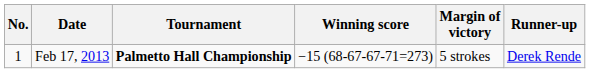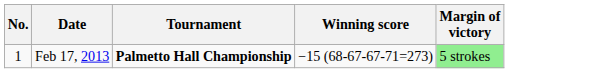 <table class="wikitable" style="font-size:95%;">
 <tr>
 <th>No.</th>
 <th>Date</th>
 <th>Tournament</th>
 <th>Winning score</th>
 <th>Margin of<br>victory</th>
-<th>Runner-up</th>
 </tr>
 <tr>
 <td align=center>1</td>
 <td align=right>Feb 17, <a href='#'>2013</a></td>
 <td><strong>Palmetto Hall Championship</strong></td>
 <td>−15 (68-67-67-71=273)</td>
-<td>5 strokes</td>
-<td> <a href='#'>Derek Rende</a></td>
+<td style="background: lightgreen;">5 strokes</td>
 </tr>
 </table>
